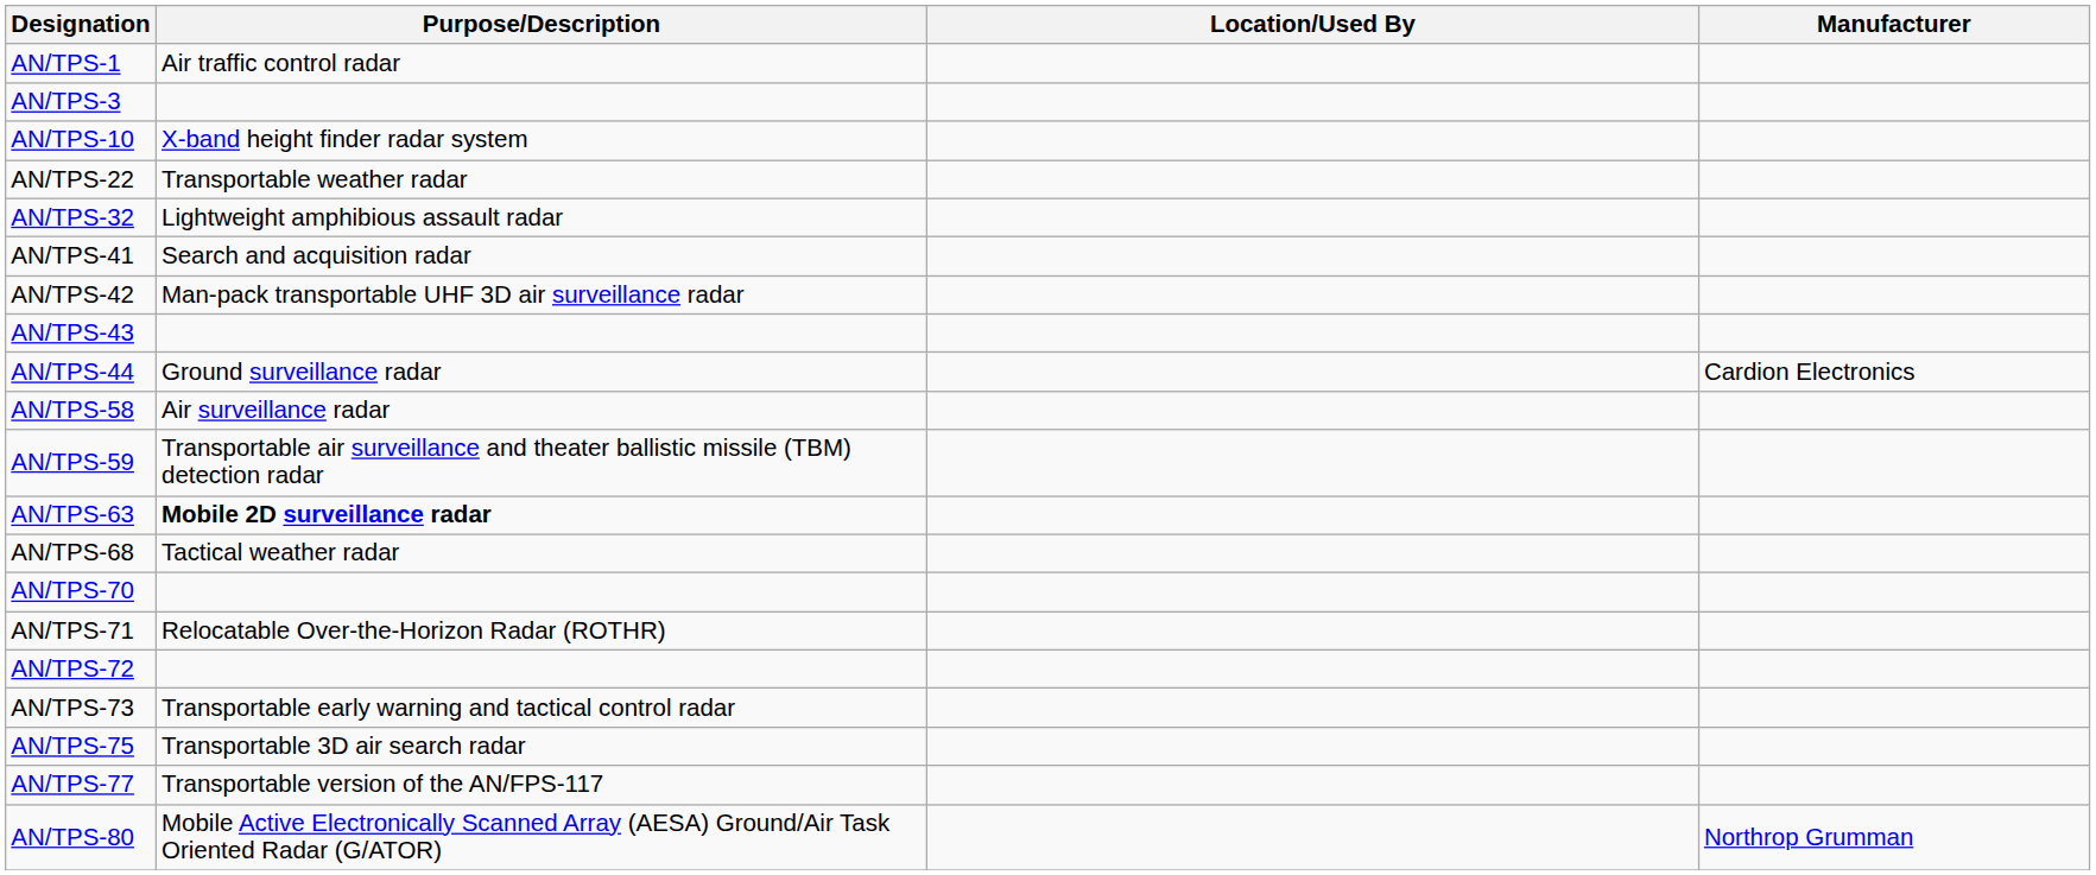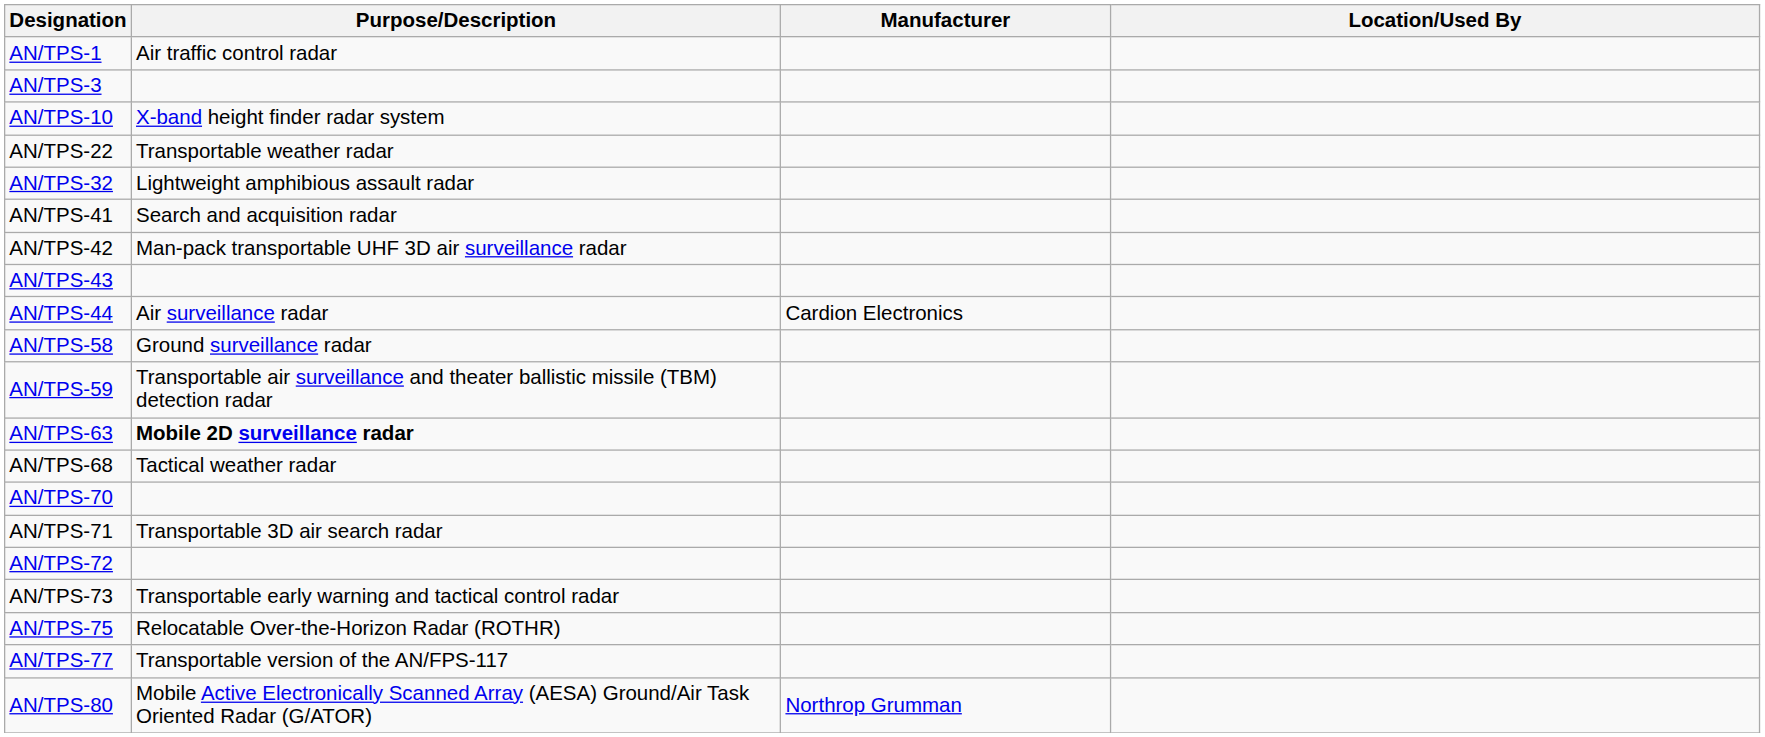 <table class="wikitable sortable">
 <tr>
 <th scope="col">Designation</th>
 <th scope="col" style="width: 500px;">Purpose/Description</th>
+<th scope="col" style="width: 250px;">Manufacturer</th>
 <th scope="col" style="width: 500px;">Location/Used By</th>
-<th scope="col" style="width: 250px;">Manufacturer</th>
 </tr>
 <tr>
 <td><a href='#'>AN/TPS-1</a></td>
 <td>Air traffic control radar</td>
 <td></td>
 <td></td>
 </tr>
 <tr>
 <td><a href='#'>AN/TPS-3</a></td>
 <td></td>
 <td></td>
 <td></td>
 </tr>
 <tr>
 <td><a href='#'>AN/TPS-10</a></td>
 <td><a href='#'>X-band</a> height finder radar system</td>
 <td></td>
 <td></td>
 </tr>
 <tr>
 <td>AN/TPS-22</td>
 <td>Transportable weather radar</td>
 <td></td>
 <td></td>
 </tr>
 <tr>
 <td><a href='#'>AN/TPS-32</a></td>
 <td>Lightweight amphibious assault radar</td>
 <td></td>
 <td></td>
 </tr>
 <tr>
 <td>AN/TPS-41</td>
 <td>Search and acquisition radar</td>
 <td></td>
 <td></td>
 </tr>
 <tr>
 <td>AN/TPS-42</td>
 <td>Man-pack transportable UHF 3D air <a href='#'>surveillance</a> radar</td>
 <td></td>
 <td></td>
 </tr>
 <tr>
 <td><a href='#'>AN/TPS-43</a></td>
 <td></td>
 <td></td>
 <td></td>
 </tr>
 <tr>
 <td><a href='#'>AN/TPS-44</a></td>
-<td>Ground <a href='#'>surveillance</a> radar</td>
+<td>Air <a href='#'>surveillance</a> radar</td>
+<td>Cardion Electronics</td>
 <td></td>
-<td>Cardion Electronics</td>
 </tr>
 <tr>
 <td><a href='#'>AN/TPS-58</a></td>
-<td>Air <a href='#'>surveillance</a> radar</td>
+<td>Ground <a href='#'>surveillance</a> radar</td>
 <td></td>
 <td></td>
 </tr>
 <tr>
 <td><a href='#'>AN/TPS-59</a></td>
 <td>Transportable air <a href='#'>surveillance</a> and theater ballistic missile (TBM) detection radar</td>
 <td></td>
 <td></td>
 </tr>
 <tr>
 <td><a href='#'>AN/TPS-63</a></td>
 <td><strong>Mobile 2D <a href='#'>surveillance</a> radar</strong></td>
 <td></td>
 <td></td>
 </tr>
 <tr>
 <td>AN/TPS-68</td>
 <td>Tactical weather radar</td>
 <td></td>
 <td></td>
 </tr>
 <tr>
 <td><a href='#'>AN/TPS-70</a></td>
 <td></td>
 <td></td>
 <td></td>
 </tr>
 <tr>
 <td>AN/TPS-71</td>
-<td>Relocatable Over-the-Horizon Radar (ROTHR)</td>
+<td>Transportable 3D air search radar</td>
 <td></td>
 <td></td>
 </tr>
 <tr>
 <td><a href='#'>AN/TPS-72</a></td>
 <td></td>
 <td></td>
 <td></td>
 </tr>
 <tr>
 <td>AN/TPS-73</td>
 <td>Transportable early warning and tactical control radar</td>
 <td></td>
 <td></td>
 </tr>
 <tr>
 <td><a href='#'>AN/TPS-75</a></td>
-<td>Transportable 3D air search radar</td>
+<td>Relocatable Over-the-Horizon Radar (ROTHR)</td>
 <td></td>
 <td></td>
 </tr>
 <tr>
 <td><a href='#'>AN/TPS-77</a></td>
 <td>Transportable version of the AN/FPS-117</td>
 <td></td>
 <td></td>
 </tr>
 <tr>
 <td><a href='#'>AN/TPS-80</a></td>
 <td>Mobile <a href='#'>Active Electronically Scanned Array</a> (AESA) Ground/Air Task Oriented Radar (G/ATOR)</td>
+<td><a href='#'>Northrop Grumman</a></td>
 <td></td>
-<td><a href='#'>Northrop Grumman</a></td>
 </tr>
 </table>
